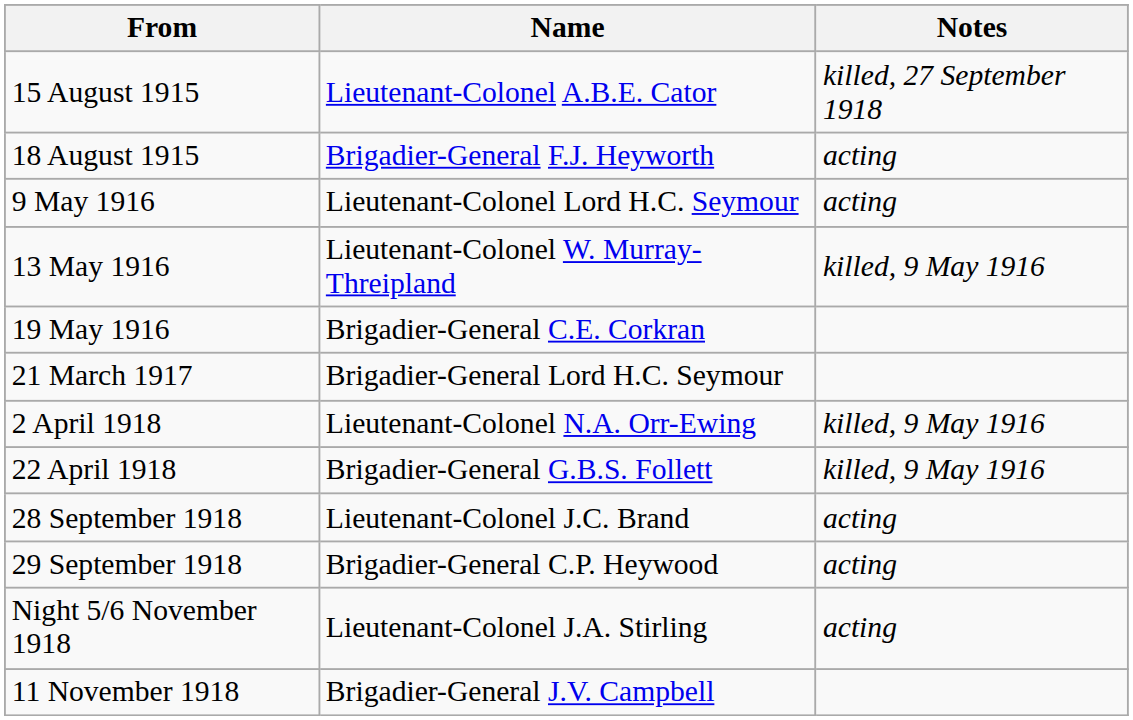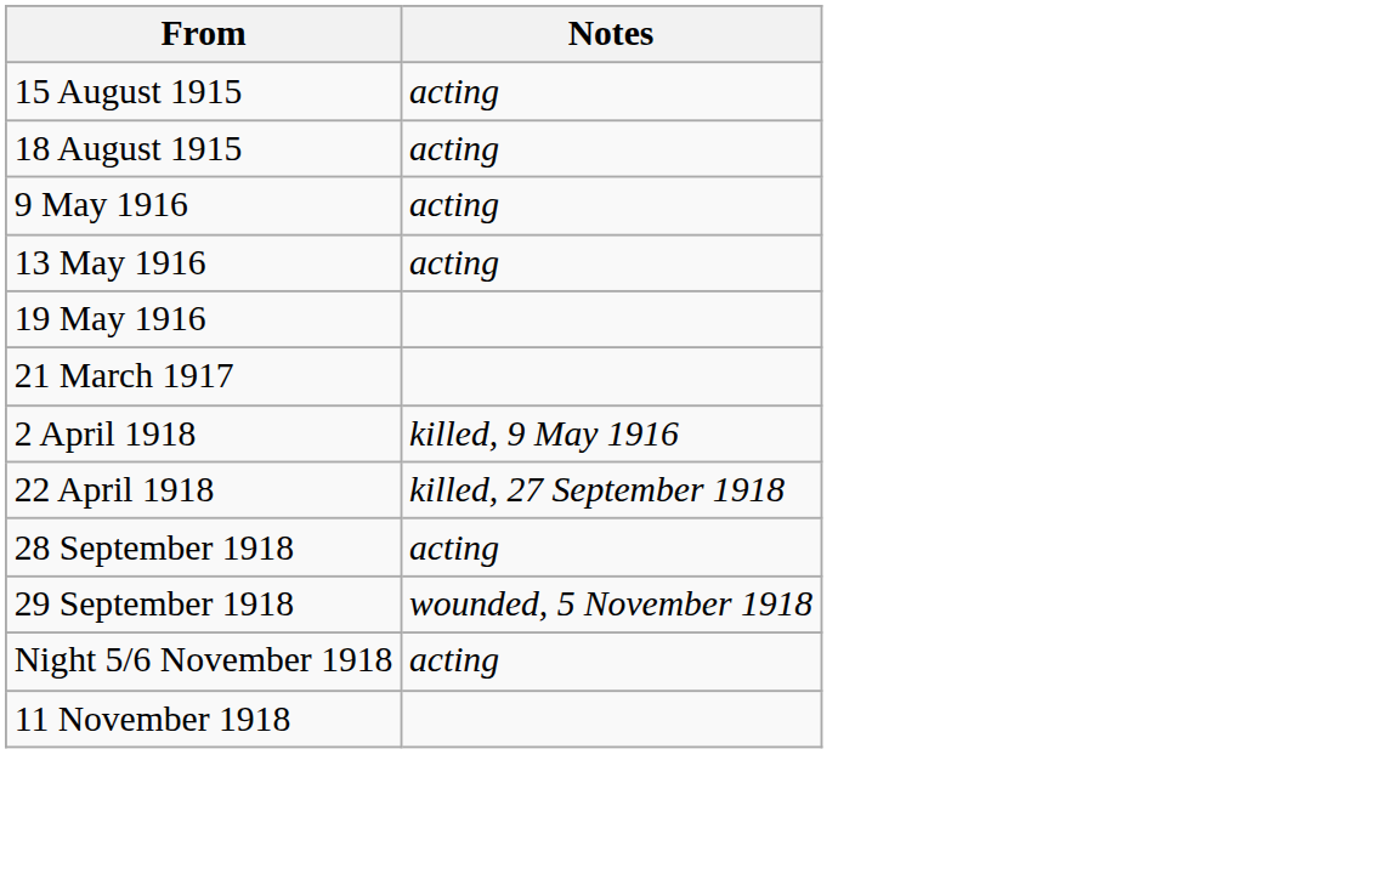 <table class="wikitable">
 <tr>
 <th>From</th>
-<th>Name</th>
 <th>Notes</th>
 </tr>
 <tr>
 <td>15 August 1915</td>
-<td><a href='#'>Lieutenant-Colonel</a> <a href='#'>A.B.E. Cator</a></td>
-<td><em>killed, 27 September 1918</em></td>
+<td><em>acting</em></td>
 </tr>
 <tr>
 <td>18 August 1915</td>
-<td><a href='#'>Brigadier-General</a> <a href='#'>F.J. Heyworth</a></td>
 <td><em>acting</em></td>
 </tr>
 <tr>
 <td>9 May 1916</td>
-<td>Lieutenant-Colonel Lord H.C. <a href='#'>Seymour</a></td>
 <td><em>acting</em></td>
 </tr>
 <tr>
 <td>13 May 1916</td>
-<td>Lieutenant-Colonel <a href='#'>W. Murray-Threipland</a></td>
-<td><em>killed, 9 May 1916</em></td>
+<td><em>acting</em></td>
 </tr>
 <tr>
 <td>19 May 1916</td>
-<td>Brigadier-General <a href='#'>C.E. Corkran</a></td>
 <td></td>
 </tr>
 <tr>
 <td>21 March 1917</td>
-<td>Brigadier-General Lord H.C. Seymour</td>
 <td></td>
 </tr>
 <tr>
 <td>2 April 1918</td>
-<td>Lieutenant-Colonel <a href='#'>N.A. Orr-Ewing</a></td>
 <td><em>killed, 9 May 1916</em></td>
 </tr>
 <tr>
 <td>22 April 1918</td>
-<td>Brigadier-General <a href='#'>G.B.S. Follett</a></td>
-<td><em>killed, 9 May 1916</em></td>
+<td><em>killed, 27 September 1918</em></td>
 </tr>
 <tr>
 <td>28 September 1918</td>
-<td>Lieutenant-Colonel J.C. Brand</td>
 <td><em>acting</em></td>
 </tr>
 <tr>
 <td>29 September 1918</td>
-<td>Brigadier-General C.P. Heywood</td>
-<td><em>acting</em></td>
+<td><em>wounded, 5 November 1918</em></td>
 </tr>
 <tr>
 <td>Night 5/6 November 1918</td>
-<td>Lieutenant-Colonel J.A. Stirling</td>
 <td><em>acting</em></td>
 </tr>
 <tr>
 <td>11 November 1918</td>
-<td>Brigadier-General <a href='#'>J.V. Campbell</a> </td>
 <td></td>
 </tr>
 </table>
